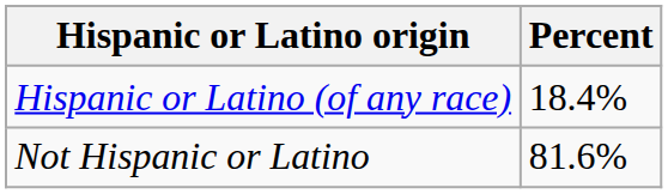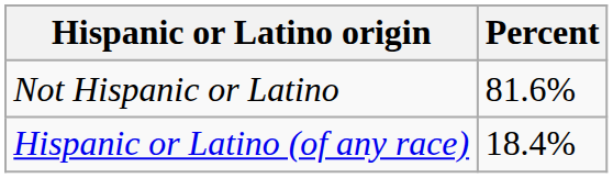 <table class="wikitable">
 <tr>
 <th>Hispanic or Latino origin</th>
 <th>Percent</th>
 </tr>
 <tr>
+<td><em>Not Hispanic or Latino</em></td>
+<td>81.6%</td>
+</tr>
+<tr>
 <td><em><a href='#'>Hispanic or Latino (of any race)</a></em></td>
 <td>18.4%</td>
 </tr>
-<tr>
-<td><em>Not Hispanic or Latino</em></td>
-<td>81.6%</td>
-</tr>
 </table>
